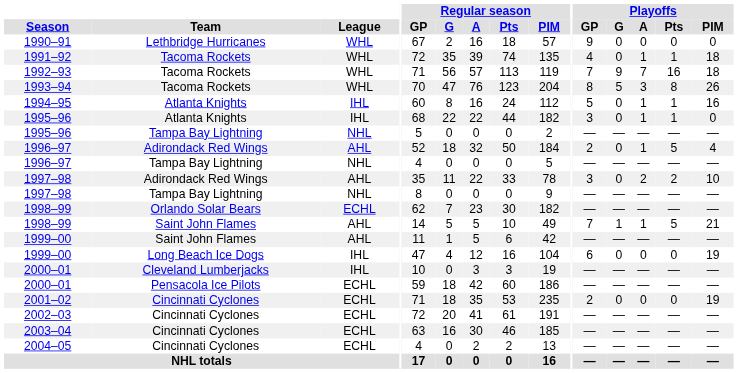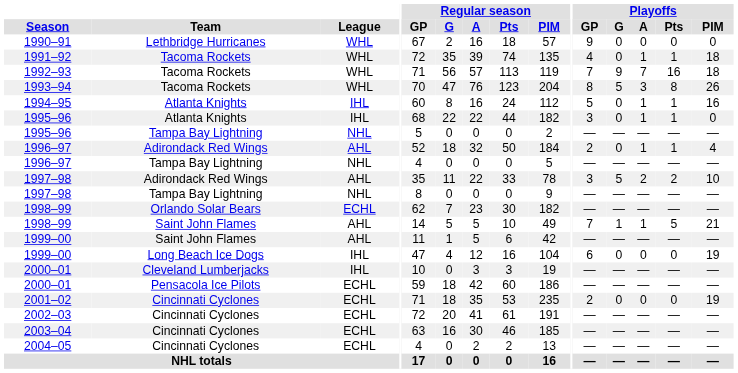 <table border="0" cellpadding="1" cellspacing="0" style="text-align:center; width:60em">
 <tr bgcolor="#e0e0e0">
 <th colspan="3" bgcolor="#ffffff"></th>
 <th rowspan="99" bgcolor="#ffffff"></th>
 <th colspan="5"><a href='#'>Regular season</a></th>
 <th rowspan="99" bgcolor="#ffffff"></th>
 <th colspan="5"><a href='#'>Playoffs</a></th>
 </tr>
 <tr bgcolor="#e0e0e0">
 <th><a href='#'>Season</a></th>
 <th>Team</th>
 <th>League</th>
 <th>GP</th>
 <th><a href='#'>G</a></th>
 <th><a href='#'>A</a></th>
 <th><a href='#'>Pts</a></th>
 <th><a href='#'>PIM</a></th>
 <th>GP</th>
 <th>G</th>
 <th>A</th>
 <th>Pts</th>
 <th>PIM</th>
 </tr>
 <tr ALIGN="center">
 <td><a href='#'>1990–91</a></td>
 <td><a href='#'>Lethbridge Hurricanes</a></td>
 <td><a href='#'>WHL</a></td>
 <td>67</td>
 <td>2</td>
 <td>16</td>
 <td>18</td>
 <td>57</td>
 <td>9</td>
 <td>0</td>
 <td>0</td>
 <td>0</td>
 <td>0</td>
 </tr>
 <tr ALIGN="center" bgcolor="#f0f0f0">
 <td><a href='#'>1991–92</a></td>
 <td><a href='#'>Tacoma Rockets</a></td>
 <td>WHL</td>
 <td>72</td>
 <td>35</td>
 <td>39</td>
 <td>74</td>
 <td>135</td>
 <td>4</td>
 <td>0</td>
 <td>1</td>
 <td>1</td>
 <td>18</td>
 </tr>
 <tr ALIGN="center">
 <td><a href='#'>1992–93</a></td>
 <td>Tacoma Rockets</td>
 <td>WHL</td>
 <td>71</td>
 <td>56</td>
 <td>57</td>
 <td>113</td>
 <td>119</td>
 <td>7</td>
 <td>9</td>
 <td>7</td>
 <td>16</td>
 <td>18</td>
 </tr>
 <tr ALIGN="center" bgcolor="#f0f0f0">
 <td><a href='#'>1993–94</a></td>
 <td>Tacoma Rockets</td>
 <td>WHL</td>
 <td>70</td>
 <td>47</td>
 <td>76</td>
 <td>123</td>
 <td>204</td>
 <td>8</td>
 <td>5</td>
 <td>3</td>
 <td>8</td>
 <td>26</td>
 </tr>
 <tr ALIGN="center">
 <td><a href='#'>1994–95</a></td>
 <td><a href='#'>Atlanta Knights</a></td>
 <td><a href='#'>IHL</a></td>
 <td>60</td>
 <td>8</td>
 <td>16</td>
 <td>24</td>
 <td>112</td>
 <td>5</td>
 <td>0</td>
 <td>1</td>
 <td>1</td>
 <td>16</td>
 </tr>
 <tr ALIGN="center" bgcolor="#f0f0f0">
 <td><a href='#'>1995–96</a></td>
 <td>Atlanta Knights</td>
 <td>IHL</td>
 <td>68</td>
 <td>22</td>
 <td>22</td>
 <td>44</td>
 <td>182</td>
 <td>3</td>
 <td>0</td>
 <td>1</td>
 <td>1</td>
 <td>0</td>
 </tr>
 <tr ALIGN="center">
 <td><a href='#'>1995–96</a></td>
 <td><a href='#'>Tampa Bay Lightning</a></td>
 <td><a href='#'>NHL</a></td>
 <td>5</td>
 <td>0</td>
 <td>0</td>
 <td>0</td>
 <td>2</td>
 <td>—</td>
 <td>—</td>
 <td>—</td>
 <td>—</td>
 <td>—</td>
 </tr>
 <tr ALIGN="center" bgcolor="#f0f0f0">
 <td><a href='#'>1996–97</a></td>
 <td><a href='#'>Adirondack Red Wings</a></td>
 <td><a href='#'>AHL</a></td>
 <td>52</td>
 <td>18</td>
 <td>32</td>
 <td>50</td>
 <td>184</td>
 <td>2</td>
 <td>0</td>
 <td>1</td>
-<td>5</td>
+<td>1</td>
 <td>4</td>
 </tr>
 <tr ALIGN="center">
 <td><a href='#'>1996–97</a></td>
 <td>Tampa Bay Lightning</td>
 <td>NHL</td>
 <td>4</td>
 <td>0</td>
 <td>0</td>
 <td>0</td>
 <td>5</td>
 <td>—</td>
 <td>—</td>
 <td>—</td>
 <td>—</td>
 <td>—</td>
 </tr>
 <tr ALIGN="center" bgcolor="#f0f0f0">
 <td><a href='#'>1997–98</a></td>
 <td>Adirondack Red Wings</td>
 <td>AHL</td>
 <td>35</td>
 <td>11</td>
 <td>22</td>
 <td>33</td>
 <td>78</td>
 <td>3</td>
-<td>0</td>
+<td>5</td>
 <td>2</td>
 <td>2</td>
 <td>10</td>
 </tr>
 <tr ALIGN="center">
 <td><a href='#'>1997–98</a></td>
 <td>Tampa Bay Lightning</td>
 <td>NHL</td>
 <td>8</td>
 <td>0</td>
 <td>0</td>
 <td>0</td>
 <td>9</td>
 <td>—</td>
 <td>—</td>
 <td>—</td>
 <td>—</td>
 <td>—</td>
 </tr>
 <tr ALIGN="center" bgcolor="#f0f0f0">
 <td><a href='#'>1998–99</a></td>
 <td><a href='#'>Orlando Solar Bears</a></td>
 <td><a href='#'>ECHL</a></td>
 <td>62</td>
 <td>7</td>
 <td>23</td>
 <td>30</td>
 <td>182</td>
 <td>—</td>
 <td>—</td>
 <td>—</td>
 <td>—</td>
 <td>—</td>
 </tr>
 <tr ALIGN="center">
 <td><a href='#'>1998–99</a></td>
 <td><a href='#'>Saint John Flames</a></td>
 <td>AHL</td>
 <td>14</td>
 <td>5</td>
 <td>5</td>
 <td>10</td>
 <td>49</td>
 <td>7</td>
 <td>1</td>
 <td>1</td>
 <td>5</td>
 <td>21</td>
 </tr>
 <tr ALIGN="center" bgcolor="#f0f0f0">
 <td><a href='#'>1999–00</a></td>
 <td>Saint John Flames</td>
 <td>AHL</td>
 <td>11</td>
 <td>1</td>
 <td>5</td>
 <td>6</td>
 <td>42</td>
 <td>—</td>
 <td>—</td>
 <td>—</td>
 <td>—</td>
 <td>—</td>
 </tr>
 <tr ALIGN="center">
 <td><a href='#'>1999–00</a></td>
 <td><a href='#'>Long Beach Ice Dogs</a></td>
 <td>IHL</td>
 <td>47</td>
 <td>4</td>
 <td>12</td>
 <td>16</td>
 <td>104</td>
 <td>6</td>
 <td>0</td>
 <td>0</td>
 <td>0</td>
 <td>19</td>
 </tr>
 <tr ALIGN="center" bgcolor="#f0f0f0">
 <td><a href='#'>2000–01</a></td>
 <td><a href='#'>Cleveland Lumberjacks</a></td>
 <td>IHL</td>
 <td>10</td>
 <td>0</td>
 <td>3</td>
 <td>3</td>
 <td>19</td>
 <td>—</td>
 <td>—</td>
 <td>—</td>
 <td>—</td>
 <td>—</td>
 </tr>
 <tr ALIGN="center">
 <td><a href='#'>2000–01</a></td>
 <td><a href='#'>Pensacola Ice Pilots</a></td>
 <td>ECHL</td>
 <td>59</td>
 <td>18</td>
 <td>42</td>
 <td>60</td>
 <td>186</td>
 <td>—</td>
 <td>—</td>
 <td>—</td>
 <td>—</td>
 <td>—</td>
 </tr>
 <tr ALIGN="center" bgcolor="#f0f0f0">
 <td><a href='#'>2001–02</a></td>
 <td><a href='#'>Cincinnati Cyclones</a></td>
 <td>ECHL</td>
 <td>71</td>
 <td>18</td>
 <td>35</td>
 <td>53</td>
 <td>235</td>
 <td>2</td>
 <td>0</td>
 <td>0</td>
 <td>0</td>
 <td>19</td>
 </tr>
 <tr ALIGN="center">
 <td><a href='#'>2002–03</a></td>
 <td>Cincinnati Cyclones</td>
 <td>ECHL</td>
 <td>72</td>
 <td>20</td>
 <td>41</td>
 <td>61</td>
 <td>191</td>
 <td>—</td>
 <td>—</td>
 <td>—</td>
 <td>—</td>
 <td>—</td>
 </tr>
 <tr ALIGN="center" bgcolor="#f0f0f0">
 <td><a href='#'>2003–04</a></td>
 <td>Cincinnati Cyclones</td>
 <td>ECHL</td>
 <td>63</td>
 <td>16</td>
 <td>30</td>
 <td>46</td>
 <td>185</td>
 <td>—</td>
 <td>—</td>
 <td>—</td>
 <td>—</td>
 <td>—</td>
 </tr>
 <tr ALIGN="center">
 <td><a href='#'>2004–05</a></td>
 <td>Cincinnati Cyclones</td>
 <td>ECHL</td>
 <td>4</td>
 <td>0</td>
 <td>2</td>
 <td>2</td>
 <td>13</td>
 <td>—</td>
 <td>—</td>
 <td>—</td>
 <td>—</td>
 <td>—</td>
 </tr>
 <tr bgcolor="#e0e0e0">
 <th colspan="3">NHL totals</th>
 <th>17</th>
 <th>0</th>
 <th>0</th>
 <th>0</th>
 <th>16</th>
 <th>—</th>
 <th>—</th>
 <th>—</th>
 <th>—</th>
 <th>—</th>
 </tr>
 </table>
